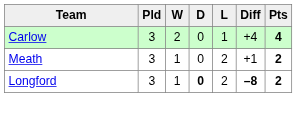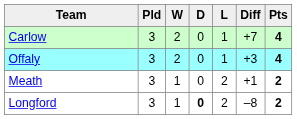 <table style=border-collapse:collapse border=1 cellspacing=0 cellpadding=5>
 <tr align=center bgcolor=#efefef>
 <th width=165>Team</th>
 <th width=20>Pld</th>
 <th width=20>W</th>
 <th width=20>D</th>
 <th width=20>L</th>
 <th width=20>Diff</th>
 <th width=20>Pts</th>
 </tr>
 <tr align=center style="background:#cfc;">
 <td style="text-align:left;"> <a href='#'>Carlow</a></td>
 <td>3</td>
 <td>2</td>
 <td>0</td>
 <td>1</td>
-<td>+4</td>
+<td>+7</td>
+<td><strong>4</strong></td>
+</tr>
+<tr align=center style="background:#99FFFF;">
+<td style="text-align:left;"> <a href='#'>Offaly</a></td>
+<td>3</td>
+<td>2</td>
+<td>0</td>
+<td>1</td>
+<td>+3</td>
 <td><strong>4</strong></td>
 </tr>
 <tr align=center>
 <td style="text-align:left;"> <a href='#'>Meath</a></td>
 <td>3</td>
 <td>1</td>
 <td>0</td>
 <td>2</td>
 <td>+1</td>
 <td><strong>2</strong></td>
 </tr>
 <tr align=center>
 <td style="text-align:left;"> <a href='#'>Longford</a></td>
 <td>3</td>
 <td>1</td>
 <td><strong>0</strong></td>
 <td>2</td>
-<td><strong>–8</strong></td>
+<td>–8</td>
 <td><strong>2</strong></td>
 </tr>
 </table>
